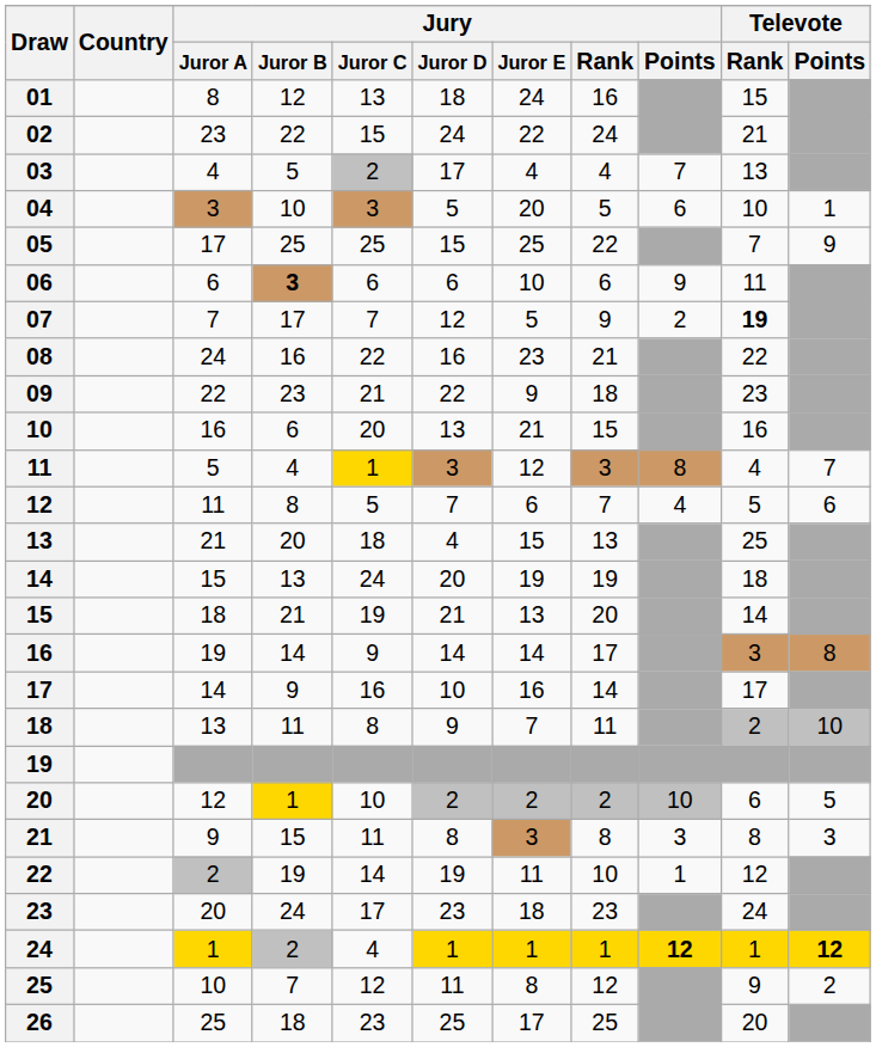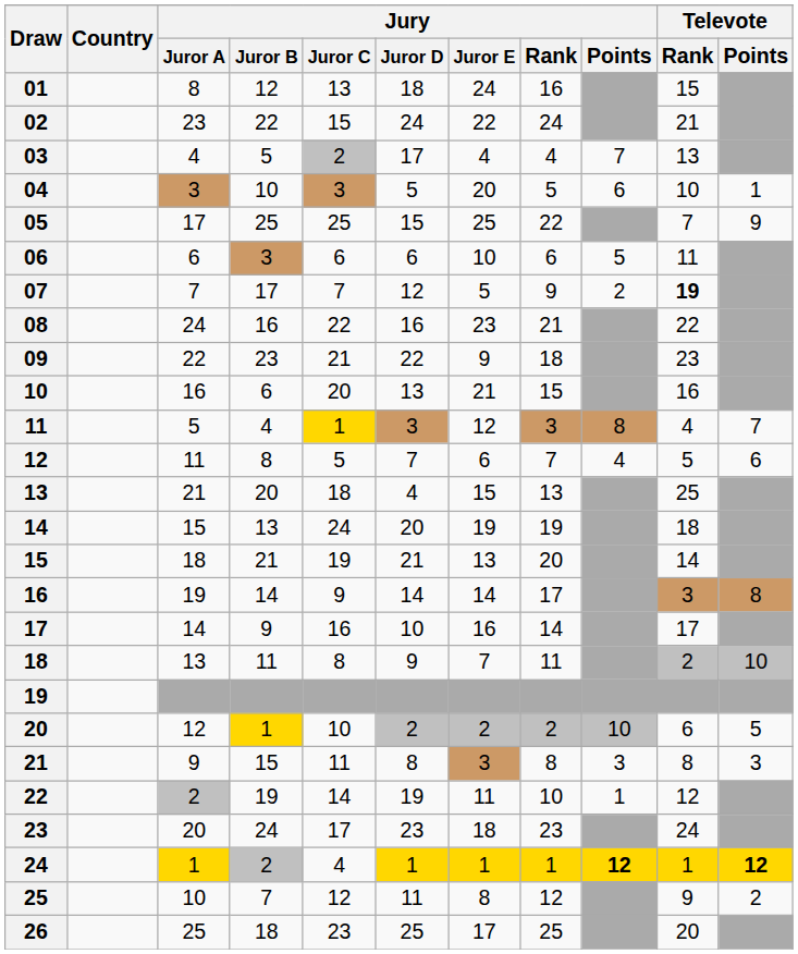 <table class="sortable wikitable collapsible plainrowheaders" style="text-align:center;">
 <tr>
 </tr>
 <tr>
 <th scope="col" rowspan="2">Draw</th>
 <th scope="col" rowspan="2">Country</th>
 <th scope="col" colspan="7">Jury</th>
 <th scope="col" colspan="2">Televote</th>
 </tr>
 <tr>
 <th scope="col"><small>Juror A</small></th>
 <th scope="col"><small>Juror B</small></th>
 <th scope="col"><small>Juror C</small></th>
 <th scope="col"><small>Juror D</small></th>
 <th scope="col"><small>Juror E</small></th>
 <th scope="col">Rank</th>
 <th scope="col">Points</th>
 <th scope="col">Rank</th>
 <th scope="col">Points</th>
 </tr>
 <tr>
 <th scope="row" style="text-align:center;">01</th>
 <td style="text-align:left;"></td>
 <td>8</td>
 <td>12</td>
 <td>13</td>
 <td>18</td>
 <td>24</td>
 <td>16</td>
 <td style="background:#AAAAAA;"></td>
 <td>15</td>
 <td style="background:#AAAAAA;"></td>
 </tr>
 <tr>
 <th scope="row" style="text-align:center;">02</th>
 <td style="text-align:left;"></td>
 <td>23</td>
 <td>22</td>
 <td>15</td>
 <td>24</td>
 <td>22</td>
 <td>24</td>
 <td style="background:#AAAAAA;"></td>
 <td>21</td>
 <td style="background:#AAAAAA;"></td>
 </tr>
 <tr>
 <th scope="row" style="text-align:center;">03</th>
 <td style="text-align:left;"></td>
 <td>4</td>
 <td>5</td>
 <td style="background:silver;">2</td>
 <td>17</td>
 <td>4</td>
 <td>4</td>
 <td>7</td>
 <td>13</td>
 <td style="background:#AAAAAA;"></td>
 </tr>
 <tr>
 <th scope="row" style="text-align:center;">04</th>
 <td style="text-align:left;"></td>
 <td style="background:#CC9966;">3</td>
 <td>10</td>
 <td style="background:#CC9966;">3</td>
 <td>5</td>
 <td>20</td>
 <td>5</td>
 <td>6</td>
 <td>10</td>
 <td>1</td>
 </tr>
 <tr>
 <th scope="row" style="text-align:center;">05</th>
 <td style="text-align:left;"></td>
 <td>17</td>
 <td>25</td>
 <td>25</td>
 <td>15</td>
 <td>25</td>
 <td>22</td>
 <td style="background:#AAAAAA;"></td>
 <td>7</td>
 <td>9</td>
 </tr>
 <tr>
 <th scope="row" style="text-align:center;">06</th>
 <td style="text-align:left;"></td>
 <td>6</td>
-<td style="background:#CC9966;"><strong>3</strong></td>
+<td style="background:#CC9966;">3</td>
 <td>6</td>
 <td>6</td>
 <td>10</td>
 <td>6</td>
-<td>9</td>
+<td>5</td>
 <td>11</td>
 <td style="background:#AAAAAA;"></td>
 </tr>
 <tr>
 <th scope="row" style="text-align:center;">07</th>
 <td style="text-align:left;"></td>
 <td>7</td>
 <td>17</td>
 <td>7</td>
 <td>12</td>
 <td>5</td>
 <td>9</td>
 <td>2</td>
 <td><strong>19</strong></td>
 <td style="background:#AAAAAA;"></td>
 </tr>
 <tr>
 <th scope="row" style="text-align:center;">08</th>
 <td style="text-align:left;"></td>
 <td>24</td>
 <td>16</td>
 <td>22</td>
 <td>16</td>
 <td>23</td>
 <td>21</td>
 <td style="background:#AAAAAA;"></td>
 <td>22</td>
 <td style="background:#AAAAAA;"></td>
 </tr>
 <tr>
 <th scope="row" style="text-align:center;">09</th>
 <td style="text-align:left;"></td>
 <td>22</td>
 <td>23</td>
 <td>21</td>
 <td>22</td>
 <td>9</td>
 <td>18</td>
 <td style="background:#AAAAAA;"></td>
 <td>23</td>
 <td style="background:#AAAAAA;"></td>
 </tr>
 <tr>
 <th scope="row" style="text-align:center;">10</th>
 <td style="text-align:left;"></td>
 <td>16</td>
 <td>6</td>
 <td>20</td>
 <td>13</td>
 <td>21</td>
 <td>15</td>
 <td style="background:#AAAAAA;"></td>
 <td>16</td>
 <td style="background:#AAAAAA;"></td>
 </tr>
 <tr>
 <th scope="row" style="text-align:center;">11</th>
 <td style="text-align:left;"></td>
 <td>5</td>
 <td>4</td>
 <td style="background:gold;">1</td>
 <td style="background:#CC9966;">3</td>
 <td>12</td>
 <td style="background:#CC9966;">3</td>
 <td style="background:#CC9966;">8</td>
 <td>4</td>
 <td>7</td>
 </tr>
 <tr>
 <th scope="row" style="text-align:center;">12</th>
 <td style="text-align:left;"></td>
 <td>11</td>
 <td>8</td>
 <td>5</td>
 <td>7</td>
 <td>6</td>
 <td>7</td>
 <td>4</td>
 <td>5</td>
 <td>6</td>
 </tr>
 <tr>
 <th scope="row" style="text-align:center;">13</th>
 <td style="text-align:left;"></td>
 <td>21</td>
 <td>20</td>
 <td>18</td>
 <td>4</td>
 <td>15</td>
 <td>13</td>
 <td style="background:#AAAAAA;"></td>
 <td>25</td>
 <td style="background:#AAAAAA;"></td>
 </tr>
 <tr>
 <th scope="row" style="text-align:center;">14</th>
 <td style="text-align:left;"></td>
 <td>15</td>
 <td>13</td>
 <td>24</td>
 <td>20</td>
 <td>19</td>
 <td>19</td>
 <td style="background:#AAAAAA;"></td>
 <td>18</td>
 <td style="background:#AAAAAA;"></td>
 </tr>
 <tr>
 <th scope="row" style="text-align:center;">15</th>
 <td style="text-align:left;"></td>
 <td>18</td>
 <td>21</td>
 <td>19</td>
 <td>21</td>
 <td>13</td>
 <td>20</td>
 <td style="background:#AAAAAA;"></td>
 <td>14</td>
 <td style="background:#AAAAAA;"></td>
 </tr>
 <tr>
 <th scope="row" style="text-align:center;">16</th>
 <td style="text-align:left;"></td>
 <td>19</td>
 <td>14</td>
 <td>9</td>
 <td>14</td>
 <td>14</td>
 <td>17</td>
 <td style="background:#AAAAAA;"></td>
 <td style="background:#CC9966;">3</td>
 <td style="background:#CC9966;">8</td>
 </tr>
 <tr>
 <th scope="row" style="text-align:center;">17</th>
 <td style="text-align:left;"></td>
 <td>14</td>
 <td>9</td>
 <td>16</td>
 <td>10</td>
 <td>16</td>
 <td>14</td>
 <td style="background:#AAAAAA;"></td>
 <td>17</td>
 <td style="background:#AAAAAA;"></td>
 </tr>
 <tr>
 <th scope="row" style="text-align:center;">18</th>
 <td style="text-align:left;"></td>
 <td>13</td>
 <td>11</td>
 <td>8</td>
 <td>9</td>
 <td>7</td>
 <td>11</td>
 <td style="background:#AAAAAA;"></td>
 <td style="background:silver;">2</td>
 <td style="background:silver;">10</td>
 </tr>
 <tr class="sortbottom">
 <th scope="row" style="text-align:center;">19</th>
 <td style="text-align:left;"></td>
 <td style="background:#AAAAAA;"></td>
 <td style="background:#AAAAAA;"></td>
 <td style="background:#AAAAAA;"></td>
 <td style="background:#AAAAAA;"></td>
 <td style="background:#AAAAAA;"></td>
 <td style="background:#AAAAAA;"></td>
 <td style="background:#AAAAAA;"></td>
 <td style="background:#AAAAAA;"></td>
 <td style="background:#AAAAAA;"></td>
 </tr>
 <tr>
 <th scope="row" style="text-align:center;">20</th>
 <td style="text-align:left;"></td>
 <td>12</td>
 <td style="background:gold;">1</td>
 <td>10</td>
 <td style="background:silver;">2</td>
 <td style="background:silver;">2</td>
 <td style="background:silver;">2</td>
 <td style="background:silver;">10</td>
 <td>6</td>
 <td>5</td>
 </tr>
 <tr>
 <th scope="row" style="text-align:center;">21</th>
 <td style="text-align:left;"></td>
 <td>9</td>
 <td>15</td>
 <td>11</td>
 <td>8</td>
 <td style="background:#CC9966;">3</td>
 <td>8</td>
 <td>3</td>
 <td>8</td>
 <td>3</td>
 </tr>
 <tr>
 <th scope="row" style="text-align:center;">22</th>
 <td style="text-align:left;"></td>
 <td style="background:silver;">2</td>
 <td>19</td>
 <td>14</td>
 <td>19</td>
 <td>11</td>
 <td>10</td>
 <td>1</td>
 <td>12</td>
 <td style="background:#AAAAAA;"></td>
 </tr>
 <tr>
 <th scope="row" style="text-align:center;">23</th>
 <td style="text-align:left;"></td>
 <td>20</td>
 <td>24</td>
 <td>17</td>
 <td>23</td>
 <td>18</td>
 <td>23</td>
 <td style="background:#AAAAAA;"></td>
 <td>24</td>
 <td style="background:#AAAAAA;"></td>
 </tr>
 <tr>
 <th scope="row" style="text-align:center;">24</th>
 <td style="text-align:left;"></td>
 <td style="background:gold;">1</td>
 <td style="background:silver;">2</td>
 <td>4</td>
 <td style="background:gold;">1</td>
 <td style="background:gold;">1</td>
 <td style="background:gold;">1</td>
 <td style="background:gold;"><strong>12</strong></td>
 <td style="background:gold;">1</td>
 <td style="background:gold;"><strong>12</strong></td>
 </tr>
 <tr>
 <th scope="row" style="text-align:center;">25</th>
 <td style="text-align:left;"></td>
 <td>10</td>
 <td>7</td>
 <td>12</td>
 <td>11</td>
 <td>8</td>
 <td>12</td>
 <td style="background:#AAAAAA;"></td>
 <td>9</td>
 <td>2</td>
 </tr>
 <tr>
 <th scope="row" style="text-align:center;">26</th>
 <td style="text-align:left;"></td>
 <td>25</td>
 <td>18</td>
 <td>23</td>
 <td>25</td>
 <td>17</td>
 <td>25</td>
 <td style="background:#AAAAAA;"></td>
 <td>20</td>
 <td style="background:#AAAAAA;"></td>
 </tr>
 </table>
